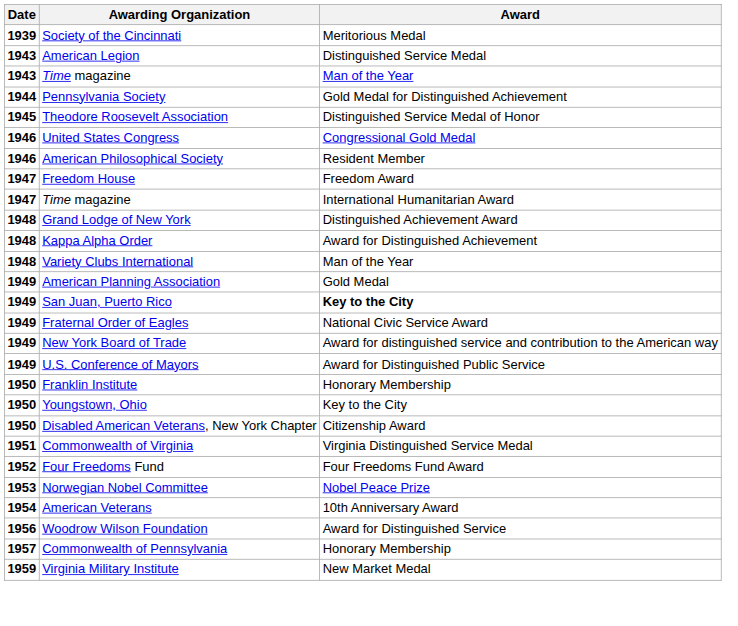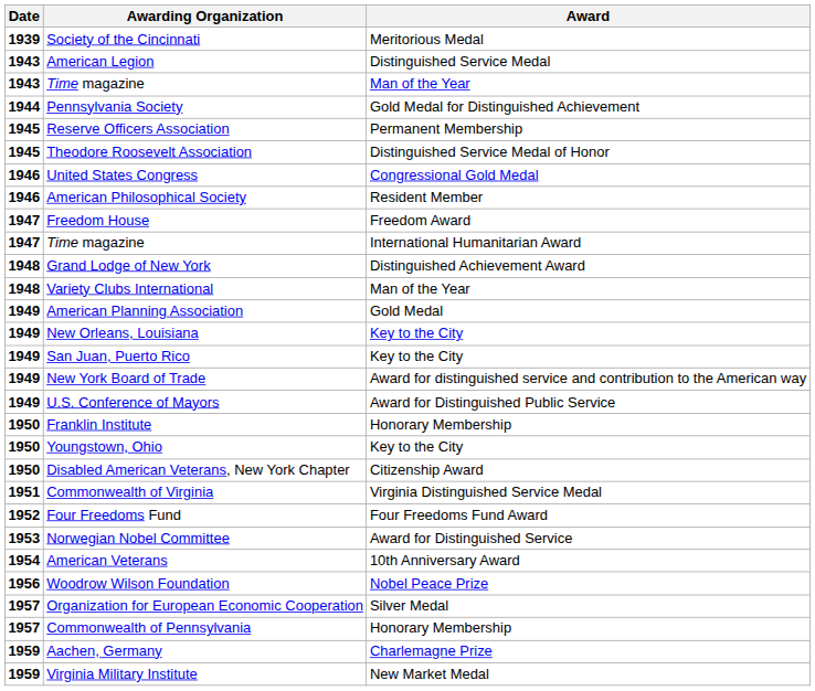 <table class="wikitable" style="background:white">
 <tr>
 <th>Date</th>
 <th>Awarding Organization</th>
 <th>Award</th>
 </tr>
 <tr>
 <td style="text-align:center;"><strong>1939</strong></td>
 <td><a href='#'>Society of the Cincinnati</a></td>
 <td>Meritorious Medal</td>
 </tr>
 <tr>
 <td style="text-align:center;"><strong>1943</strong></td>
 <td><a href='#'>American Legion</a></td>
 <td>Distinguished Service Medal</td>
 </tr>
 <tr>
 <td><strong>1943</strong></td>
 <td><em><a href='#'>Time</a></em> magazine</td>
 <td><a href='#'>Man of the Year</a></td>
 </tr>
 <tr>
 <td style="text-align:center;"><strong>1944</strong></td>
 <td><a href='#'>Pennsylvania Society</a></td>
 <td>Gold Medal for Distinguished Achievement</td>
+</tr>
+<tr>
+<td style="text-align:center;"><strong>1945</strong></td>
+<td><a href='#'>Reserve Officers Association</a></td>
+<td>Permanent Membership</td>
 </tr>
 <tr>
 <td style="text-align:center;"><strong>1945</strong></td>
 <td><a href='#'>Theodore Roosevelt Association</a></td>
 <td>Distinguished Service Medal of Honor</td>
 </tr>
 <tr>
 <td style="text-align:center;"><strong>1946</strong></td>
 <td><a href='#'>United States Congress</a></td>
 <td><a href='#'>Congressional Gold Medal</a></td>
 </tr>
 <tr>
 <td><strong>1946</strong></td>
 <td><a href='#'>American Philosophical Society</a></td>
 <td>Resident Member</td>
 </tr>
 <tr>
 <td style="text-align:center;"><strong>1947</strong></td>
 <td><a href='#'>Freedom House</a></td>
 <td>Freedom Award</td>
 </tr>
 <tr>
 <td><strong>1947</strong></td>
 <td><em>Time</em> magazine</td>
 <td>International Humanitarian Award</td>
 </tr>
 <tr>
 <td style="text-align:center;"><strong>1948</strong></td>
 <td><a href='#'>Grand Lodge of New York</a></td>
 <td>Distinguished Achievement Award</td>
 </tr>
 <tr>
 <td style="text-align:center;"><strong>1948</strong></td>
-<td><a href='#'>Kappa Alpha Order</a></td>
-<td>Award for Distinguished Achievement</td>
-</tr>
-<tr>
-<td style="text-align:center;"><strong>1948</strong></td>
 <td><a href='#'>Variety Clubs International</a></td>
 <td>Man of the Year</td>
 </tr>
 <tr>
 <td style="text-align:center;"><strong>1949</strong></td>
 <td><a href='#'>American Planning Association</a></td>
 <td>Gold Medal</td>
 </tr>
 <tr>
 <td style="text-align:center;"><strong>1949</strong></td>
-<td><a href='#'>San Juan, Puerto Rico</a></td>
-<td><strong>Key to the City</strong></td>
+<td><a href='#'>New Orleans, Louisiana</a></td>
+<td><a href='#'>Key to the City</a></td>
 </tr>
 <tr>
 <td style="text-align:center;"><strong>1949</strong></td>
-<td><a href='#'>Fraternal Order of Eagles</a></td>
-<td>National Civic Service Award</td>
+<td><a href='#'>San Juan, Puerto Rico</a></td>
+<td>Key to the City</td>
 </tr>
 <tr>
 <td style="text-align:center;"><strong>1949</strong></td>
 <td><a href='#'>New York Board of Trade</a></td>
 <td>Award for distinguished service and contribution to the American way</td>
 </tr>
 <tr>
 <td><strong>1949</strong></td>
 <td><a href='#'>U.S. Conference of Mayors</a></td>
 <td>Award for Distinguished Public Service</td>
 </tr>
 <tr>
 <td><strong>1950</strong></td>
 <td><a href='#'>Franklin Institute</a></td>
 <td>Honorary Membership</td>
 </tr>
 <tr>
 <td><strong>1950</strong></td>
 <td><a href='#'>Youngstown, Ohio</a></td>
 <td>Key to the City</td>
 </tr>
 <tr>
 <td><strong>1950</strong></td>
 <td><a href='#'>Disabled American Veterans</a>, New York Chapter</td>
 <td>Citizenship Award</td>
 </tr>
 <tr>
 <td><strong>1951</strong></td>
 <td><a href='#'>Commonwealth of Virginia</a></td>
 <td>Virginia Distinguished Service Medal</td>
 </tr>
 <tr>
 <td><strong>1952</strong></td>
 <td><a href='#'>Four Freedoms</a> Fund</td>
 <td>Four Freedoms Fund Award</td>
 </tr>
 <tr>
 <td><strong>1953</strong></td>
 <td><a href='#'>Norwegian Nobel Committee</a></td>
-<td><a href='#'>Nobel Peace Prize</a></td>
+<td>Award for Distinguished Service</td>
 </tr>
 <tr>
 <td><strong>1954</strong></td>
 <td><a href='#'>American Veterans</a></td>
 <td>10th Anniversary Award</td>
 </tr>
 <tr>
 <td><strong>1956</strong></td>
 <td><a href='#'>Woodrow Wilson Foundation</a></td>
-<td>Award for Distinguished Service</td>
+<td><a href='#'>Nobel Peace Prize</a></td>
+</tr>
+<tr>
+<td><strong>1957</strong></td>
+<td><a href='#'>Organization for European Economic Cooperation</a></td>
+<td>Silver Medal</td>
 </tr>
 <tr>
 <td><strong>1957</strong></td>
 <td><a href='#'>Commonwealth of Pennsylvania</a></td>
 <td>Honorary Membership </td>
 </tr>
 <tr>
 <td><strong>1959</strong></td>
+<td><a href='#'>Aachen, Germany</a></td>
+<td><a href='#'>Charlemagne Prize</a></td>
+</tr>
+<tr>
+<td><strong>1959</strong></td>
 <td><a href='#'>Virginia Military Institute</a></td>
 <td>New Market Medal</td>
 </tr>
 </table>
